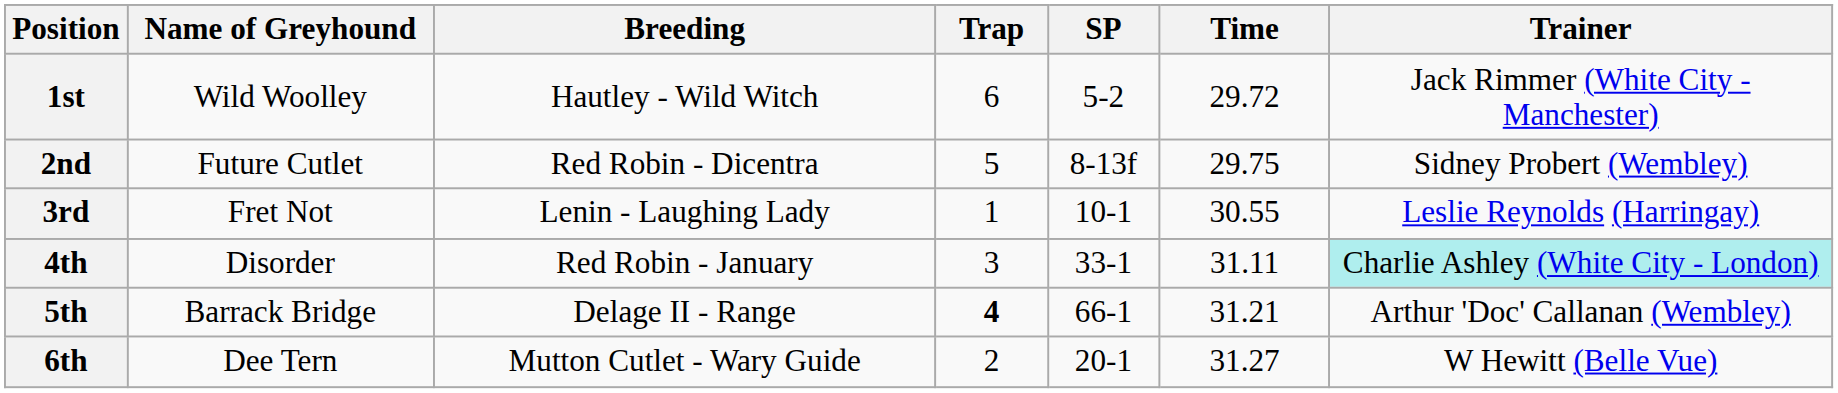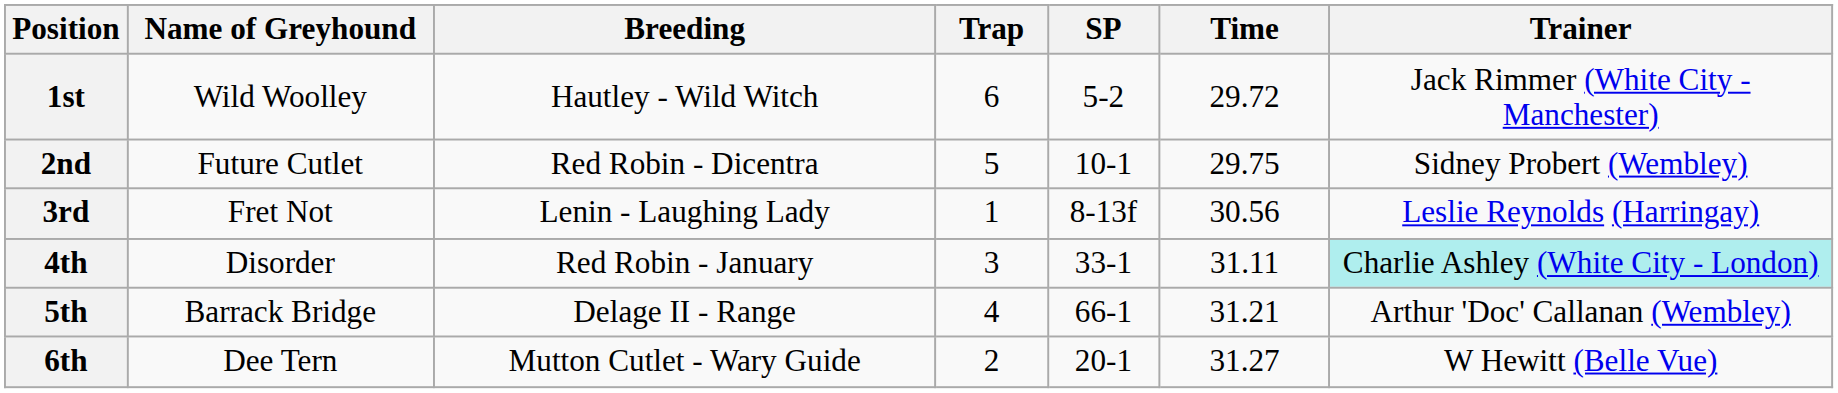 <table class="wikitable" style="text-align: center">
 <tr>
 <th width=50>Position</th>
 <th width=150>Name of Greyhound</th>
 <th width=250>Breeding</th>
 <th width=50>Trap</th>
 <th width=50>SP</th>
 <th width=80>Time</th>
 <th width=250>Trainer</th>
 </tr>
 <tr>
 <th>1st</th>
 <td>Wild Woolley</td>
 <td>Hautley - Wild Witch</td>
 <td>6</td>
 <td>5-2</td>
 <td>29.72</td>
 <td>Jack Rimmer <a href='#'>(White City - Manchester)</a></td>
 </tr>
 <tr>
 <th>2nd</th>
 <td>Future Cutlet</td>
 <td>Red Robin - Dicentra</td>
 <td>5</td>
-<td>8-13f</td>
+<td>10-1</td>
 <td>29.75</td>
 <td>Sidney Probert <a href='#'>(Wembley)</a></td>
 </tr>
 <tr>
 <th>3rd</th>
 <td>Fret Not</td>
 <td>Lenin - Laughing Lady</td>
 <td>1</td>
-<td>10-1</td>
-<td>30.55</td>
+<td>8-13f</td>
+<td>30.56</td>
 <td><a href='#'>Leslie Reynolds</a> <a href='#'>(Harringay)</a></td>
 </tr>
 <tr>
 <th>4th</th>
 <td>Disorder</td>
 <td>Red Robin - January</td>
 <td>3</td>
 <td>33-1</td>
 <td>31.11</td>
 <td style="background: paleturquoise;">Charlie Ashley <a href='#'>(White City - London)</a></td>
 </tr>
 <tr>
 <th>5th</th>
 <td>Barrack Bridge</td>
 <td>Delage II - Range</td>
-<td><strong>4</strong></td>
+<td>4</td>
 <td>66-1</td>
 <td>31.21</td>
 <td>Arthur 'Doc' Callanan <a href='#'>(Wembley)</a></td>
 </tr>
 <tr>
 <th>6th</th>
 <td>Dee Tern</td>
 <td>Mutton Cutlet - Wary Guide</td>
 <td>2</td>
 <td>20-1</td>
 <td>31.27</td>
 <td>W Hewitt <a href='#'>(Belle Vue)</a></td>
 </tr>
 </table>
